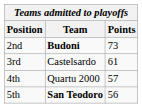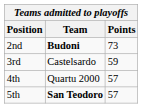 <table class="wikitable">
 <tr>
 <th colspan="3"><em>Teams admitted to playoffs</em></th>
 </tr>
 <tr>
 <th>Position</th>
 <th>Team</th>
 <th>Points</th>
 </tr>
 <tr>
 <td>2nd</td>
 <td><strong>Budoni</strong></td>
 <td>73</td>
 </tr>
 <tr>
 <td>3rd</td>
 <td>Castelsardo</td>
-<td>61</td>
+<td>59</td>
 </tr>
 <tr>
 <td>4th</td>
 <td>Quartu 2000</td>
 <td>57</td>
 </tr>
 <tr>
 <td>5th</td>
 <td><strong>San Teodoro</strong></td>
-<td>56</td>
+<td>57</td>
 </tr>
 </table>
